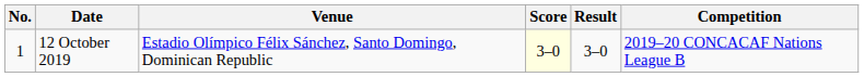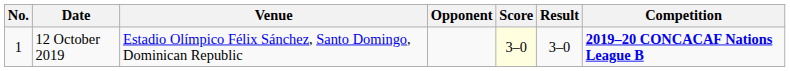 <table class="wikitable sortable">
 <tr>
 <th scope="col">No.</th>
 <th scope="col">Date</th>
 <th scope="col">Venue</th>
+<th scope="col">Opponent</th>
 <th scope="col">Score</th>
 <th scope="col">Result</th>
 <th scope="col">Competition</th>
 </tr>
 <tr>
 <td align="center">1</td>
 <td>12 October 2019</td>
 <td><a href='#'>Estadio Olímpico Félix Sánchez</a>, <a href='#'>Santo Domingo</a>, Dominican Republic</td>
+<td></td>
 <td align="center" style="background: lightyellow;">3–0</td>
 <td align="center">3–0</td>
-<td><a href='#'>2019–20 CONCACAF Nations League B</a></td>
+<td><strong><a href='#'>2019–20 CONCACAF Nations League B</a></strong></td>
 </tr>
 </table>
